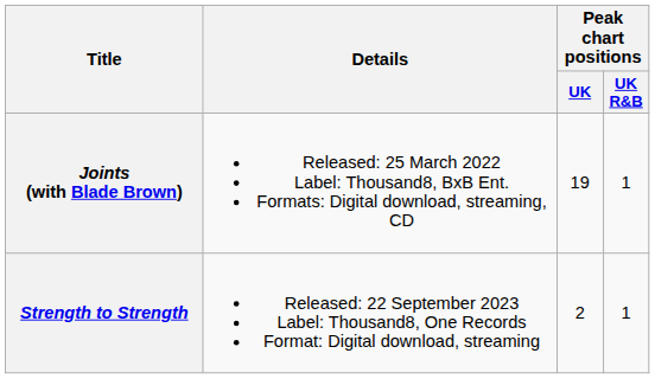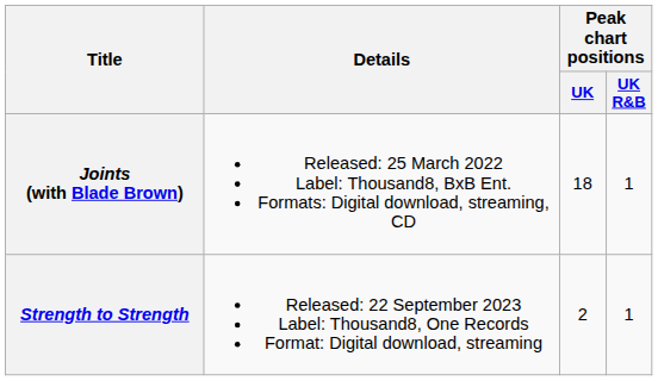 <table class="wikitable plainrowheaders" style="text-align:center;">
 <tr>
 <th scope="col" rowspan="2" style="width:11em;">Title</th>
 <th scope="col" rowspan="2" style="width:20em;">Details</th>
 <th scope="col" colspan="3">Peak chart positions</th>
 </tr>
 <tr>
 <th scope="col" style="width:2.5em;font-size:90%;"><a href='#'>UK</a><br></th>
 <th scope="col" style="width:2.5em;font-size:90%;"><a href='#'>UK R&B</a><br></th>
 </tr>
 <tr>
 <th scope="row"><em>Joints</em><br><span>(with <a href='#'>Blade Brown</a>)</span></th>
 <td><br><ul><li>Released: 25 March 2022</li><li>Label: Thousand8, BxB Ent.</li><li>Formats: Digital download, streaming, CD</li></ul></td>
-<td>19</td>
+<td>18</td>
 <td>1</td>
 </tr>
 <tr>
 <th scope="row"><em><a href='#'>Strength to Strength</a></em><br></th>
 <td><br><ul><li>Released: 22 September 2023</li><li>Label: Thousand8, One Records</li><li>Format: Digital download, streaming</li></ul></td>
 <td>2</td>
 <td>1</td>
 </tr>
 </table>
